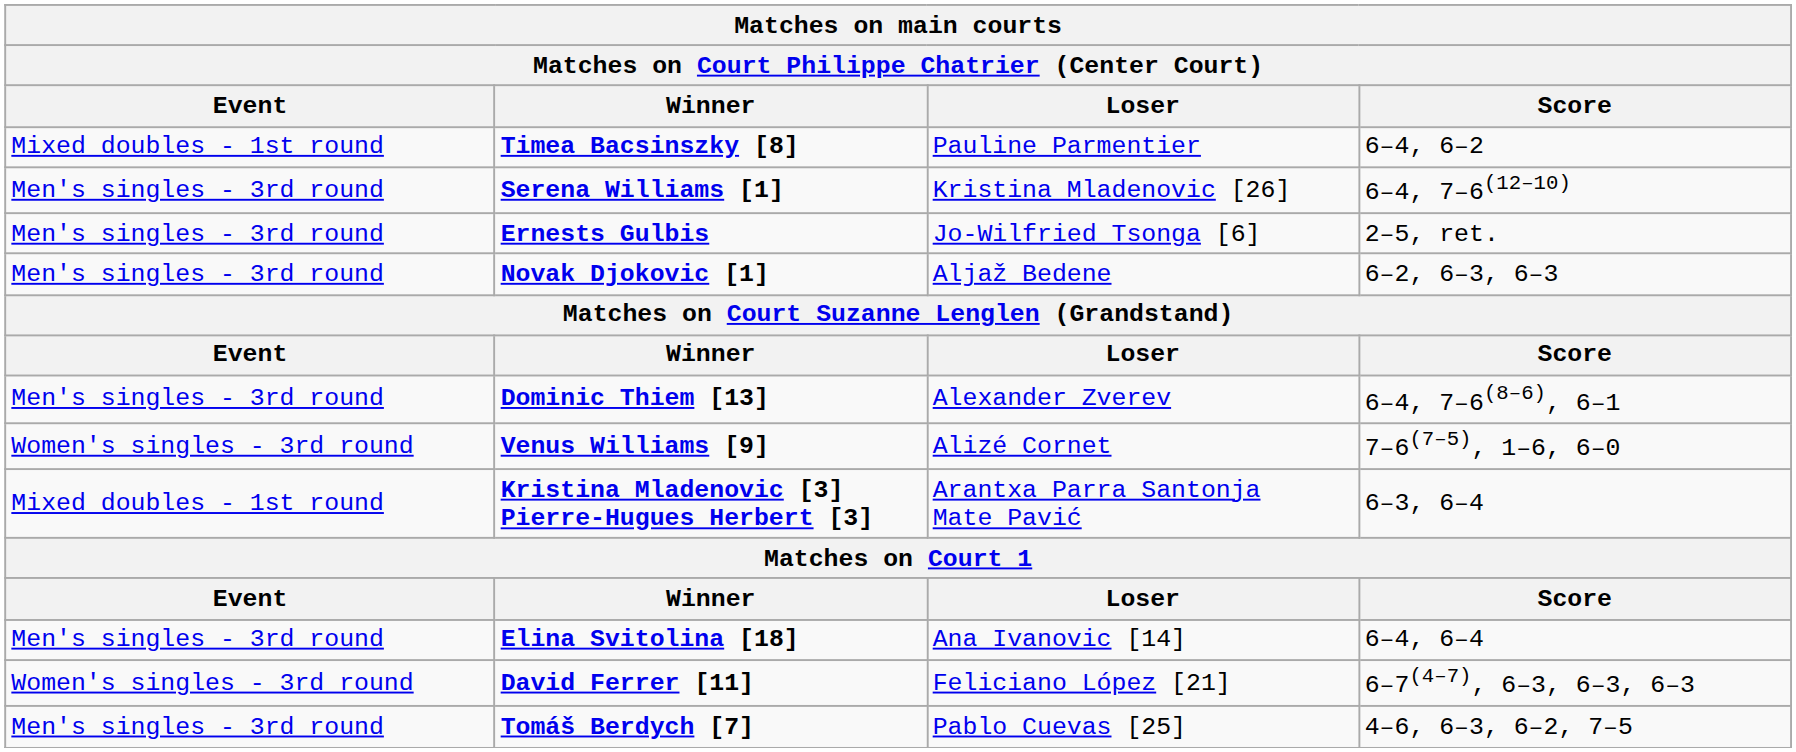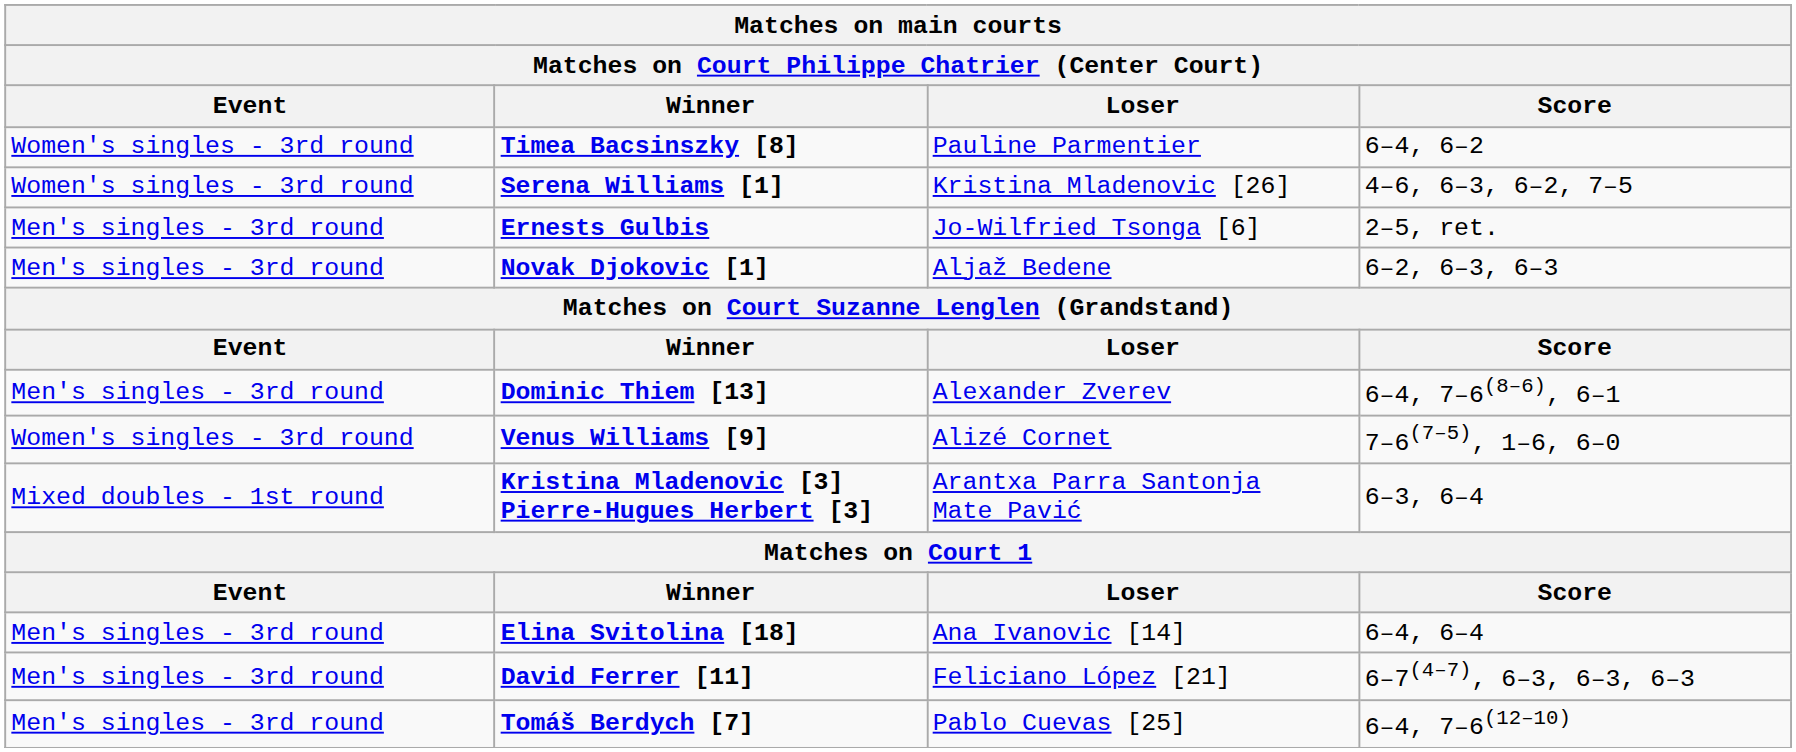 <table class="wikitable collapsible uncollapsed" style=margin:auto>
 <tr>
 <th colspan=4 style=white-space:nowrap>Matches on main courts</th>
 </tr>
 <tr>
 <th colspan=4><strong>Matches on <a href='#'>Court Philippe Chatrier</a> (Center Court)</strong></th>
 </tr>
 <tr>
 <th width=250>Event</th>
 <th width=220>Winner</th>
 <th width=220>Loser</th>
 <th width=220>Score</th>
 </tr>
 <tr>
-<td><a href='#'>Mixed doubles - 1st round</a></td>
+<td><a href='#'>Women's singles - 3rd round</a></td>
 <td><strong> <a href='#'>Timea Bacsinszky</a> [8]</strong></td>
 <td> <a href='#'>Pauline Parmentier</a></td>
 <td>6–4, 6–2</td>
 </tr>
 <tr>
-<td><a href='#'>Men's singles - 3rd round</a></td>
+<td><a href='#'>Women's singles - 3rd round</a></td>
 <td><strong> <a href='#'>Serena Williams</a> [1]</strong></td>
 <td> <a href='#'>Kristina Mladenovic</a> [26]</td>
-<td>6–4, 7–6<sup>(12–10)</sup></td>
+<td>4–6, 6–3, 6–2, 7–5</td>
 </tr>
 <tr>
 <td><a href='#'>Men's singles - 3rd round</a></td>
 <td><strong> <a href='#'>Ernests Gulbis</a></strong></td>
 <td> <a href='#'>Jo-Wilfried Tsonga</a> [6]</td>
 <td>2–5, ret.</td>
 </tr>
 <tr>
 <td><a href='#'>Men's singles - 3rd round</a></td>
 <td><strong> <a href='#'>Novak Djokovic</a> [1]</strong></td>
 <td> <a href='#'>Aljaž Bedene</a></td>
 <td>6–2, 6–3, 6–3</td>
 </tr>
 <tr>
 <th colspan=4><strong>Matches on <a href='#'>Court Suzanne Lenglen</a> (Grandstand)</strong></th>
 </tr>
 <tr>
 <th width=250>Event</th>
 <th width=220>Winner</th>
 <th width=220>Loser</th>
 <th width=220>Score</th>
 </tr>
 <tr>
 <td><a href='#'>Men's singles - 3rd round</a></td>
 <td><strong> <a href='#'>Dominic Thiem</a> [13]</strong></td>
 <td> <a href='#'>Alexander Zverev</a></td>
 <td>6–4, 7–6<sup>(8–6)</sup>, 6–1</td>
 </tr>
 <tr>
 <td><a href='#'>Women's singles - 3rd round</a></td>
 <td><strong> <a href='#'>Venus Williams</a> [9]</strong></td>
 <td> <a href='#'>Alizé Cornet</a></td>
 <td>7–6<sup>(7–5)</sup>, 1–6, 6–0</td>
 </tr>
 <tr>
 <td><a href='#'>Mixed doubles - 1st round</a></td>
 <td><strong> <a href='#'>Kristina Mladenovic</a> [3] <br>  <a href='#'>Pierre-Hugues Herbert</a> [3]</strong></td>
 <td> <a href='#'>Arantxa Parra Santonja</a><br> <a href='#'>Mate Pavić</a></td>
 <td>6–3, 6–4</td>
 </tr>
 <tr>
 <th colspan=4><strong>Matches on <a href='#'>Court 1</a></strong></th>
 </tr>
 <tr>
 <th width=250>Event</th>
 <th width=220>Winner</th>
 <th width=220>Loser</th>
 <th width=220>Score</th>
 </tr>
 <tr>
 <td><a href='#'>Men's singles - 3rd round</a></td>
 <td><strong> <a href='#'>Elina Svitolina</a> [18]</strong></td>
 <td> <a href='#'>Ana Ivanovic</a> [14]</td>
 <td>6–4, 6–4</td>
 </tr>
 <tr>
-<td><a href='#'>Women's singles - 3rd round</a></td>
+<td><a href='#'>Men's singles - 3rd round</a></td>
 <td><strong> <a href='#'>David Ferrer</a> [11]</strong></td>
 <td> <a href='#'>Feliciano López</a> [21]</td>
 <td>6–7<sup>(4–7)</sup>, 6–3, 6–3, 6–3</td>
 </tr>
 <tr>
 <td><a href='#'>Men's singles - 3rd round</a></td>
 <td><strong> <a href='#'>Tomáš Berdych</a> [7]</strong></td>
 <td> <a href='#'>Pablo Cuevas</a> [25]</td>
-<td>4–6, 6–3, 6–2, 7–5</td>
+<td>6–4, 7–6<sup>(12–10)</sup></td>
 </tr>
 <tr>
 </tr>
 </table>
